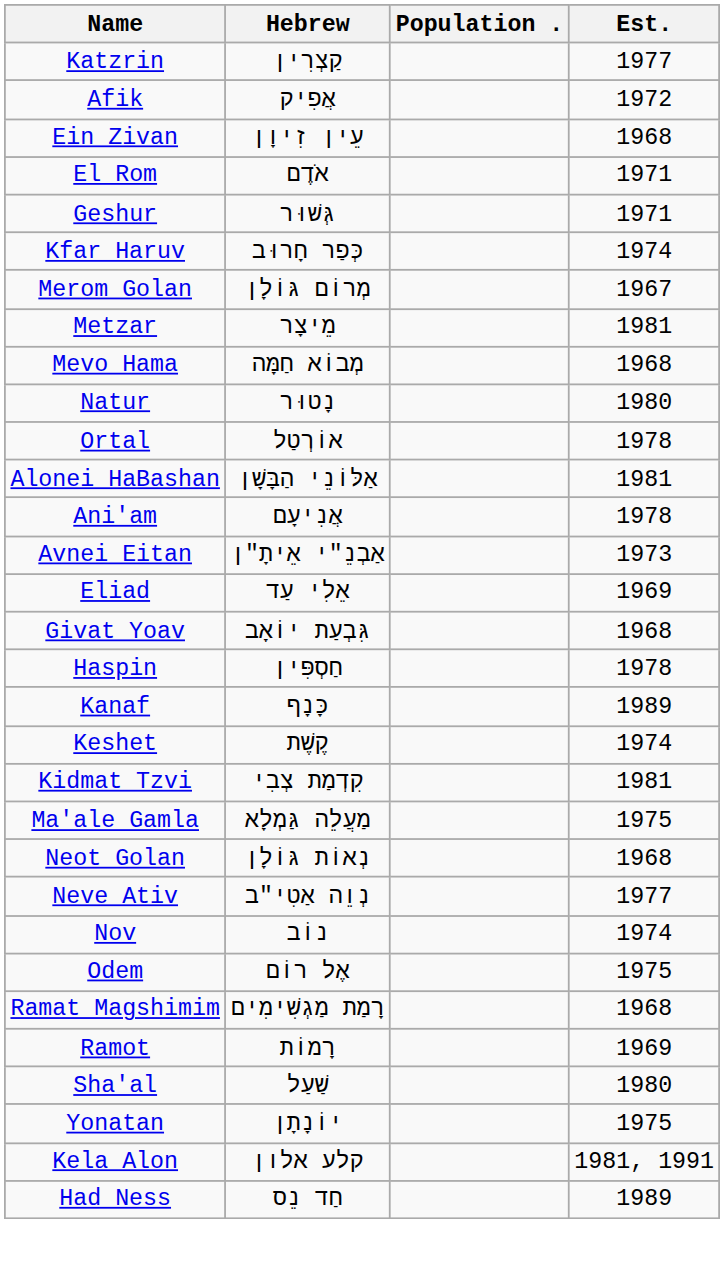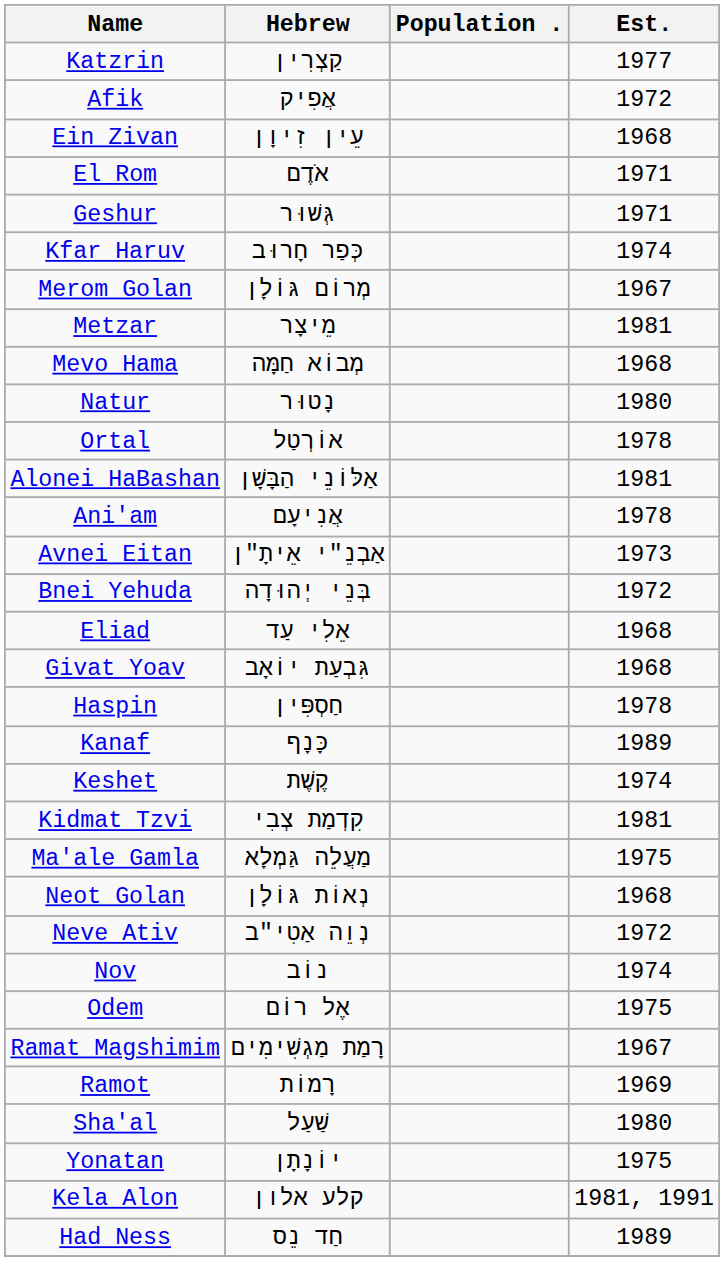 <table class="wikitable sortable">
 <tr>
 <th>Name</th>
 <th>Hebrew</th>
 <th>Population .</th>
 <th>Est.</th>
 </tr>
 <tr align="center">
 <td><a href='#'>Katzrin</a></td>
 <td>קַצְרִין</td>
 <td></td>
 <td>1977</td>
 </tr>
 <tr align="center">
 <td><a href='#'>Afik</a></td>
 <td>אֲפִיק</td>
 <td></td>
 <td>1972</td>
 </tr>
 <tr align="center">
 <td><a href='#'>Ein Zivan</a></td>
 <td>עֵין זִיוָן</td>
 <td></td>
 <td>1968</td>
 </tr>
 <tr align="center">
 <td><a href='#'>El Rom</a></td>
 <td>אֹדֶם</td>
 <td></td>
 <td>1971</td>
 </tr>
 <tr align="center">
 <td><a href='#'>Geshur</a></td>
 <td>גְּשׁוּר</td>
 <td></td>
 <td>1971</td>
 </tr>
 <tr align="center">
 <td><a href='#'>Kfar Haruv</a></td>
 <td>כְּפַר חָרוּב</td>
 <td></td>
 <td>1974</td>
 </tr>
 <tr align="center">
 <td><a href='#'>Merom Golan</a></td>
 <td>מְרוֹם גּוֹלָן</td>
 <td></td>
 <td>1967</td>
 </tr>
 <tr align="center">
 <td><a href='#'>Metzar</a></td>
 <td>מֵיצָר</td>
 <td></td>
 <td>1981</td>
 </tr>
 <tr align="center">
 <td><a href='#'>Mevo Hama</a></td>
 <td>מְבוֹא חַמָּה</td>
 <td></td>
 <td>1968</td>
 </tr>
 <tr align="center">
 <td><a href='#'>Natur</a></td>
 <td>נָטוּר</td>
 <td></td>
 <td>1980</td>
 </tr>
 <tr align="center">
 <td><a href='#'>Ortal</a></td>
 <td>אוֹרְטַל</td>
 <td></td>
 <td>1978</td>
 </tr>
 <tr align="center">
 <td><a href='#'>Alonei HaBashan</a></td>
 <td>אַלּוֹנֵי הַבָּשָׁן</td>
 <td></td>
 <td>1981</td>
 </tr>
 <tr align="center">
 <td><a href='#'>Ani'am</a></td>
 <td>אֲנִיעָם</td>
 <td></td>
 <td>1978</td>
 </tr>
 <tr align="center">
 <td><a href='#'>Avnei Eitan</a></td>
 <td>אַבְנֵ"י אֵיתָ"ן</td>
 <td></td>
 <td>1973</td>
 </tr>
 <tr align="center">
+<td><a href='#'>Bnei Yehuda</a></td>
+<td>בְּנֵי יְהוּדָה</td>
+<td></td>
+<td>1972</td>
+</tr>
+<tr align="center">
 <td><a href='#'>Eliad</a></td>
 <td>אֵלִי עַד</td>
 <td></td>
-<td>1969</td>
+<td>1968</td>
 </tr>
 <tr align="center">
 <td><a href='#'>Givat Yoav</a></td>
 <td>גִּבְעַת יוֹאָב</td>
 <td></td>
 <td>1968</td>
 </tr>
 <tr align="center">
 <td><a href='#'>Haspin</a></td>
 <td>חַסְפִּין</td>
 <td></td>
 <td>1978</td>
 </tr>
 <tr align="center">
 <td><a href='#'>Kanaf</a></td>
 <td>כָּנָף</td>
 <td></td>
 <td>1989</td>
 </tr>
 <tr align="center">
 <td><a href='#'>Keshet</a></td>
 <td>קֶשֶׁת</td>
 <td></td>
 <td>1974</td>
 </tr>
 <tr align="center">
 <td><a href='#'>Kidmat Tzvi</a></td>
 <td>קִדְמַת צְבִי</td>
 <td></td>
 <td>1981</td>
 </tr>
 <tr align="center">
 <td><a href='#'>Ma'ale Gamla</a></td>
 <td>מַעֲלֵה גַּמְלָא</td>
 <td></td>
 <td>1975</td>
 </tr>
 <tr align="center">
 <td><a href='#'>Neot Golan</a></td>
 <td>נְאוֹת גּוֹלָן</td>
 <td></td>
 <td>1968</td>
 </tr>
 <tr align="center">
 <td><a href='#'>Neve Ativ</a></td>
 <td>נְוֵה אַטִי"ב</td>
 <td></td>
-<td>1977</td>
+<td>1972</td>
 </tr>
 <tr align="center">
 <td><a href='#'>Nov</a></td>
 <td>נוֹב</td>
 <td></td>
 <td>1974</td>
 </tr>
 <tr align="center">
 <td><a href='#'>Odem</a></td>
 <td>אֶל רוֹם</td>
 <td></td>
 <td>1975</td>
 </tr>
 <tr align="center">
 <td><a href='#'>Ramat Magshimim</a></td>
 <td>רָמַת מַגְשִׁימִים</td>
 <td></td>
-<td>1968</td>
+<td>1967</td>
 </tr>
 <tr align="center">
 <td><a href='#'>Ramot</a></td>
 <td>רָמוֹת</td>
 <td></td>
 <td>1969</td>
 </tr>
 <tr align="center">
 <td><a href='#'>Sha'al</a></td>
 <td>שַׁעַל</td>
 <td></td>
 <td>1980</td>
 </tr>
 <tr align="center">
 <td><a href='#'>Yonatan</a></td>
 <td>יוֹנָתָן</td>
 <td></td>
 <td>1975</td>
 </tr>
 <tr align="center">
 <td><a href='#'>Kela Alon</a></td>
 <td>קלע אלון</td>
 <td></td>
 <td>1981, 1991</td>
 </tr>
 <tr align="center">
 <td><a href='#'>Had Ness</a></td>
 <td>חַד נֵס</td>
 <td></td>
 <td>1989</td>
 </tr>
 <tr align="center">
 </tr>
 </table>
